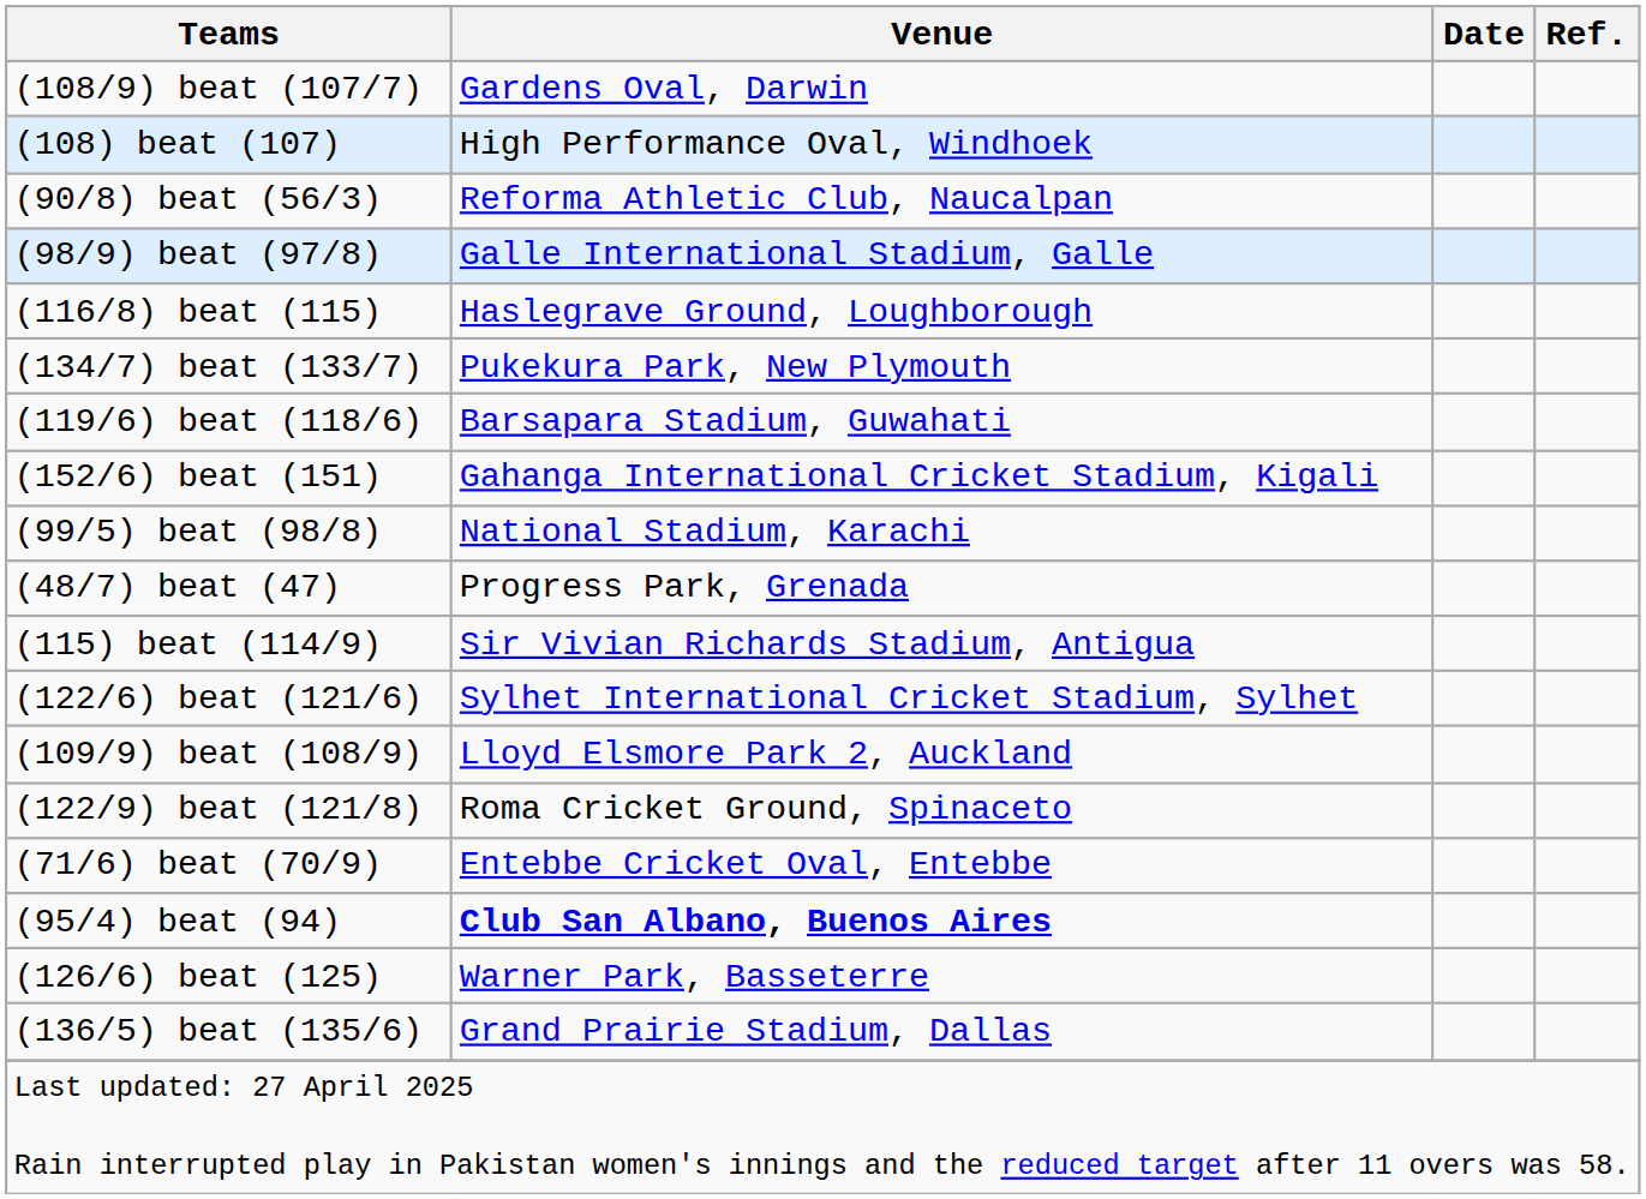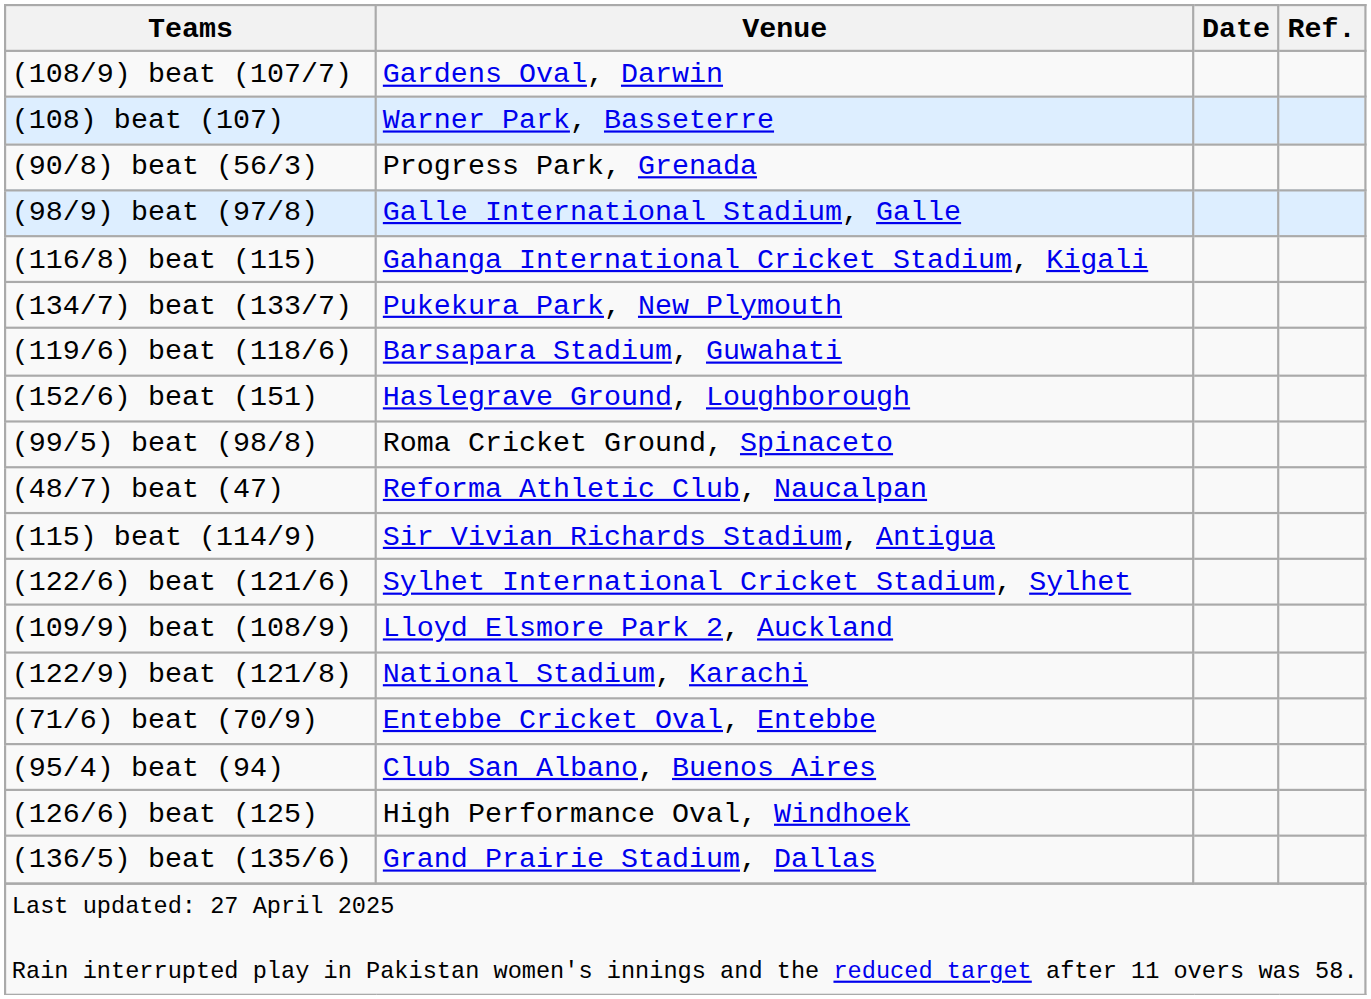 <table class="wikitable static-row-numbers static-row-header-hash">
 <tr>
 <th scope="col">Teams</th>
 <th scope="col">Venue</th>
 <th scope="col">Date</th>
 <th scope="col">Ref.</th>
 </tr>
 <tr>
 <td scope="row"> (108/9) beat  (107/7)</td>
 <td><a href='#'>Gardens Oval</a>, <a href='#'>Darwin</a></td>
 <td></td>
 <td></td>
 </tr>
 <tr style="background:#def;">
 <td scope="row"> (108) beat  (107) </td>
-<td>High Performance Oval, <a href='#'>Windhoek</a></td>
+<td><a href='#'>Warner Park</a>, <a href='#'>Basseterre</a></td>
 <td></td>
 <td></td>
 </tr>
 <tr>
 <td scope="row"> (90/8) beat  (56/3)</td>
-<td><a href='#'>Reforma Athletic Club</a>, <a href='#'>Naucalpan</a></td>
+<td>Progress Park, <a href='#'>Grenada</a></td>
 <td></td>
 <td></td>
 </tr>
 <tr style="background:#def;">
 <td scope="row"> (98/9) beat  (97/8) </td>
 <td><a href='#'>Galle International Stadium</a>, <a href='#'>Galle</a></td>
 <td></td>
 <td></td>
 </tr>
 <tr>
 <td scope="row"> (116/8) beat  (115)</td>
-<td><a href='#'>Haslegrave Ground</a>, <a href='#'>Loughborough</a></td>
+<td><a href='#'>Gahanga International Cricket Stadium</a>, <a href='#'>Kigali</a></td>
 <td></td>
 <td></td>
 </tr>
 <tr>
 <td scope="row"> (134/7) beat  (133/7)</td>
 <td><a href='#'>Pukekura Park</a>, <a href='#'>New Plymouth</a></td>
 <td></td>
 <td></td>
 </tr>
 <tr>
 <td scope="row"> (119/6) beat  (118/6)</td>
 <td><a href='#'>Barsapara Stadium</a>, <a href='#'>Guwahati</a></td>
 <td></td>
 <td></td>
 </tr>
 <tr>
 <td scope="row"> (152/6) beat  (151)</td>
-<td><a href='#'>Gahanga International Cricket Stadium</a>, <a href='#'>Kigali</a></td>
+<td><a href='#'>Haslegrave Ground</a>, <a href='#'>Loughborough</a></td>
 <td></td>
 <td></td>
 </tr>
 <tr>
 <td scope="row"> (99/5) beat  (98/8)</td>
-<td><a href='#'>National Stadium</a>, <a href='#'>Karachi</a></td>
+<td>Roma Cricket Ground, <a href='#'>Spinaceto</a></td>
 <td></td>
 <td></td>
 </tr>
 <tr>
 <td scope="row"> (48/7) beat  (47)</td>
-<td>Progress Park, <a href='#'>Grenada</a></td>
+<td><a href='#'>Reforma Athletic Club</a>, <a href='#'>Naucalpan</a></td>
 <td></td>
 <td></td>
 </tr>
 <tr>
 <td scope="row"> (115) beat  (114/9)</td>
 <td><a href='#'>Sir Vivian Richards Stadium</a>, <a href='#'>Antigua</a></td>
 <td></td>
 <td></td>
 </tr>
 <tr>
 <td scope="row"> (122/6) beat  (121/6)</td>
 <td><a href='#'>Sylhet International Cricket Stadium</a>, <a href='#'>Sylhet</a></td>
 <td></td>
 <td></td>
 </tr>
 <tr>
 <td scope="row"> (109/9) beat  (108/9)</td>
 <td><a href='#'>Lloyd Elsmore Park 2</a>, <a href='#'>Auckland</a></td>
 <td></td>
 <td></td>
 </tr>
 <tr>
 <td scope="row"> (122/9) beat  (121/8)</td>
-<td>Roma Cricket Ground, <a href='#'>Spinaceto</a></td>
+<td><a href='#'>National Stadium</a>, <a href='#'>Karachi</a></td>
 <td></td>
 <td></td>
 </tr>
 <tr>
 <td scope="row"> (71/6) beat  (70/9)</td>
 <td><a href='#'>Entebbe Cricket Oval</a>, <a href='#'>Entebbe</a></td>
 <td></td>
 <td></td>
 </tr>
 <tr>
 <td scope="row"> (95/4) beat  (94)</td>
-<td><strong><a href='#'>Club San Albano</a>, <a href='#'>Buenos Aires</a></strong></td>
+<td><a href='#'>Club San Albano</a>, <a href='#'>Buenos Aires</a></td>
 <td></td>
 <td></td>
 </tr>
 <tr>
 <td scope="row"> (126/6) beat  (125)</td>
-<td><a href='#'>Warner Park</a>, <a href='#'>Basseterre</a></td>
+<td>High Performance Oval, <a href='#'>Windhoek</a></td>
 <td></td>
 <td></td>
 </tr>
 <tr>
 <td scope="row"> (136/5) beat  (135/6)</td>
 <td><a href='#'>Grand Prairie Stadium</a>, <a href='#'>Dallas</a></td>
 <td></td>
 <td></td>
 </tr>
 <tr>
 </tr>
 <tr class="static-row-header">
 <td scope="row" colspan=5><small>Last updated: 27 April 2025</small><br><br><small> Rain interrupted play in Pakistan women's innings and the <a href='#'>reduced target</a> after 11 overs was 58.</small></td>
 </tr>
 </table>
